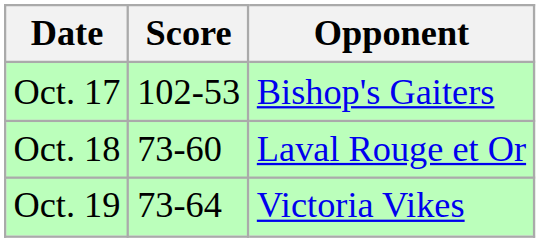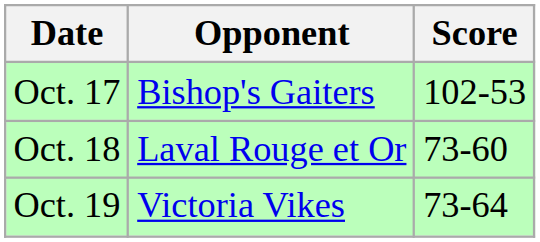 <table class="wikitable">
 <tr>
 <th>Date</th>
+<th>Opponent</th>
 <th>Score</th>
-<th>Opponent</th>
 </tr>
 <tr bgcolor="#bbffbb">
 <td>Oct. 17</td>
+<td><a href='#'>Bishop's Gaiters</a></td>
 <td>102-53</td>
-<td><a href='#'>Bishop's Gaiters</a></td>
 </tr>
 <tr bgcolor="#bbffbb">
 <td>Oct. 18</td>
+<td><a href='#'>Laval Rouge et Or</a></td>
 <td>73-60</td>
-<td><a href='#'>Laval Rouge et Or</a></td>
 </tr>
 <tr bgcolor="#bbffbb">
 <td>Oct. 19</td>
+<td><a href='#'>Victoria Vikes</a></td>
 <td>73-64</td>
-<td><a href='#'>Victoria Vikes</a></td>
 </tr>
 </table>
